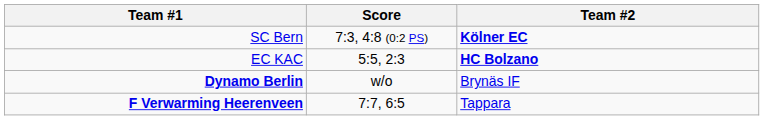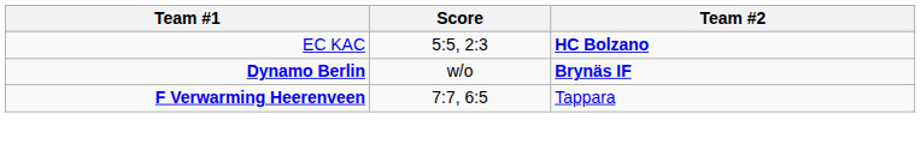 <table class="wikitable" style="text-align: center;">
 <tr>
 <th width=22%>Team #1</th>
 <th width=11%>Score</th>
 <th width=22%>Team #2</th>
-</tr>
-<tr>
-<td style="text-align: right;"><a href='#'>SC Bern</a> </td>
-<td>7:3, 4:8 <small>(0:2 <a href='#'>PS</a>)</small></td>
-<td style="text-align: left;"> <strong><a href='#'>Kölner EC</a></strong></td>
 </tr>
 <tr>
 <td style="text-align: right;"><a href='#'>EC KAC</a> </td>
 <td>5:5, 2:3</td>
 <td style="text-align: left;"> <strong><a href='#'>HC Bolzano</a></strong></td>
 </tr>
 <tr>
 <td style="text-align: right;"><strong><a href='#'>Dynamo Berlin</a></strong> </td>
 <td>w/o</td>
-<td style="text-align: left;"> <a href='#'>Brynäs IF</a></td>
+<td style="text-align: left;"><strong> <a href='#'>Brynäs IF</a></strong></td>
 </tr>
 <tr>
 <td style="text-align: right;"><strong><a href='#'>F Verwarming Heerenveen</a></strong> </td>
 <td>7:7, 6:5</td>
 <td style="text-align: left;"> <a href='#'>Tappara</a></td>
 </tr>
 </table>
